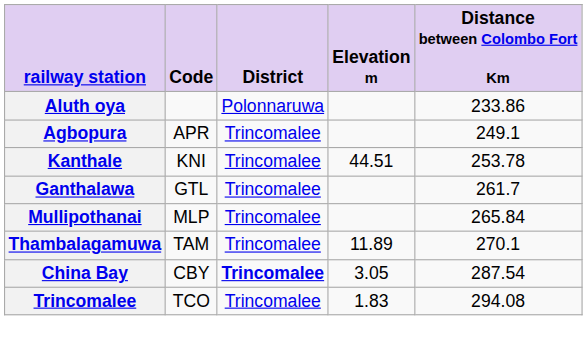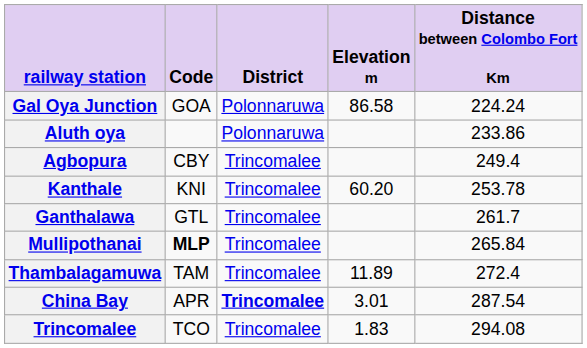 <table class="wikitable sortable" style="text-align:center; font-size:100%">
 <tr valign=bottom>
 <th style="background-color:#E0CEF2;"><a href='#'>railway station</a></th>
 <th style="background-color:#E0CEF2;">Code</th>
 <th style="background-color:#E0CEF2;">District</th>
 <th style="background-color:#E0CEF2;">Elevation<br><small>m</small><br></th>
 <th style="background-color:#E0CEF2;">Distance<br><small>between <a href='#'>Colombo Fort</a></small><br><br><small>Km</small><br></th>
+</tr>
+<tr>
+<th><a href='#'>Gal Oya Junction</a></th>
+<td>GOA</td>
+<td><a href='#'>Polonnaruwa</a></td>
+<td>86.58</td>
+<td>224.24</td>
 </tr>
 <tr>
 <th><a href='#'>Aluth oya</a></th>
 <td></td>
 <td><a href='#'>Polonnaruwa</a></td>
 <td></td>
 <td>233.86</td>
 </tr>
 <tr>
 <th><a href='#'>Agbopura</a></th>
-<td>APR</td>
+<td>CBY</td>
 <td><a href='#'>Trincomalee</a></td>
 <td></td>
-<td>249.1</td>
+<td>249.4</td>
 </tr>
 <tr>
 <th><a href='#'>Kanthale</a></th>
 <td>KNI</td>
 <td><a href='#'>Trincomalee</a></td>
-<td>44.51</td>
+<td>60.20</td>
 <td>253.78</td>
 </tr>
 <tr>
 <th><a href='#'>Ganthalawa</a></th>
 <td>GTL</td>
 <td><a href='#'>Trincomalee</a></td>
 <td></td>
 <td>261.7</td>
 </tr>
 <tr>
 <th><a href='#'>Mullipothanai</a></th>
-<td>MLP</td>
+<td><strong>MLP</strong></td>
 <td><a href='#'>Trincomalee</a></td>
 <td></td>
 <td>265.84</td>
 </tr>
 <tr>
 <th><a href='#'>Thambalagamuwa</a></th>
 <td>TAM</td>
 <td><a href='#'>Trincomalee</a></td>
 <td>11.89</td>
-<td>270.1</td>
+<td>272.4</td>
 </tr>
 <tr>
 <th><a href='#'>China Bay</a></th>
-<td>CBY</td>
+<td>APR</td>
 <td><strong><a href='#'>Trincomalee</a></strong></td>
-<td>3.05</td>
+<td>3.01</td>
 <td>287.54</td>
 </tr>
 <tr>
 <th><a href='#'>Trincomalee</a></th>
 <td>TCO</td>
 <td><a href='#'>Trincomalee</a></td>
 <td>1.83</td>
 <td>294.08</td>
 </tr>
 </table>
